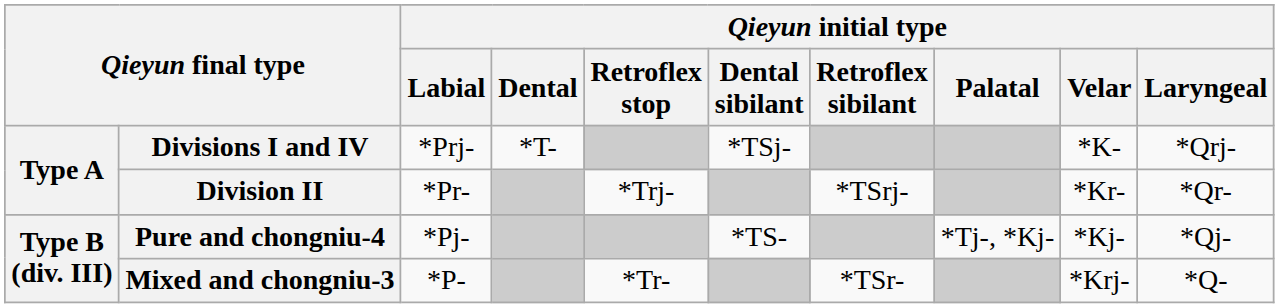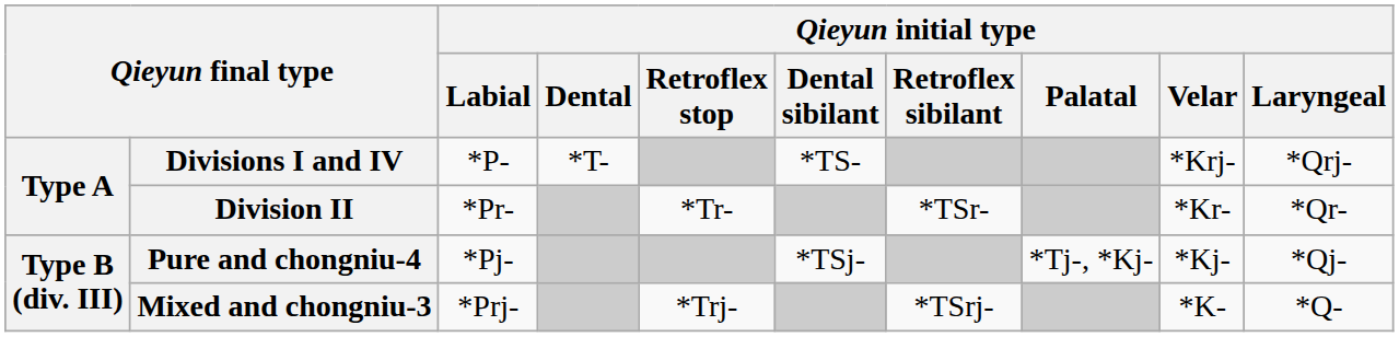 <table class="wikitable" style="text-align: center;">
 <tr>
 <th colspan="2" rowspan="2"><em>Qieyun</em> final type</th>
 <th colspan="8"><em>Qieyun</em> initial type</th>
 </tr>
 <tr>
 <th>Labial</th>
 <th>Dental</th>
 <th>Retroflex<br>stop</th>
 <th>Dental<br>sibilant</th>
 <th>Retroflex<br>sibilant</th>
 <th>Palatal</th>
 <th>Velar</th>
 <th>Laryngeal</th>
 </tr>
 <tr>
 <th rowspan="2">Type A</th>
 <th>Divisions I and IV</th>
-<td>*Prj-</td>
+<td>*P-</td>
 <td>*T-</td>
 <td style="background-color:#ccc"></td>
-<td>*TSj-</td>
+<td>*TS-</td>
 <td style="background-color:#ccc"></td>
 <td style="background-color:#ccc"></td>
-<td>*K-</td>
+<td>*Krj-</td>
 <td>*Qrj-</td>
 </tr>
 <tr>
 <th>Division II</th>
 <td>*Pr-</td>
 <td style="background-color:#ccc"></td>
-<td>*Trj-</td>
+<td>*Tr-</td>
 <td style="background-color:#ccc"></td>
-<td>*TSrj-</td>
+<td>*TSr-</td>
 <td style="background-color:#ccc"></td>
 <td>*Kr-</td>
 <td>*Qr-</td>
 </tr>
 <tr>
 <th rowspan="2">Type B<br>(div. III)</th>
 <th>Pure and chongniu-4</th>
 <td>*Pj-</td>
 <td style="background-color:#ccc"></td>
 <td style="background-color:#ccc"></td>
-<td>*TS-</td>
+<td>*TSj-</td>
 <td style="background-color:#ccc"></td>
 <td>*Tj-, *Kj-</td>
 <td>*Kj-</td>
 <td>*Qj-</td>
 </tr>
 <tr>
 <th>Mixed and chongniu-3</th>
-<td>*P-</td>
+<td>*Prj-</td>
 <td style="background-color:#ccc"></td>
-<td>*Tr-</td>
+<td>*Trj-</td>
 <td style="background-color:#ccc"></td>
-<td>*TSr-</td>
+<td>*TSrj-</td>
 <td style="background-color:#ccc"></td>
-<td>*Krj-</td>
+<td>*K-</td>
 <td>*Q-</td>
 </tr>
 </table>
